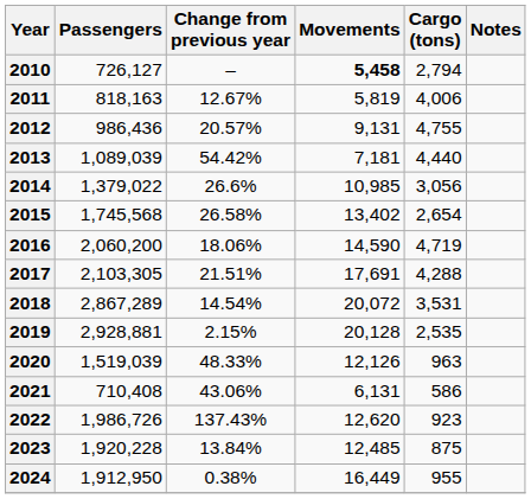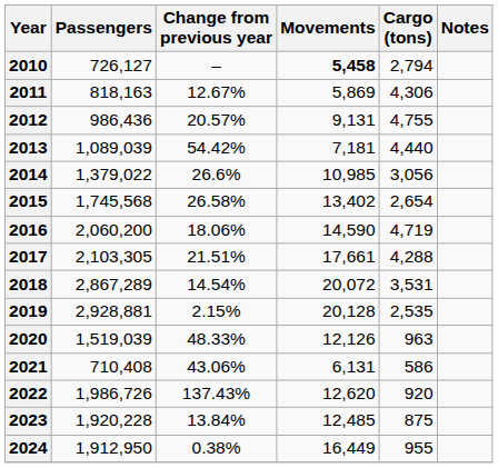 <table class="wikitable sortable" style="text-align:right;">
 <tr>
 <th scope="col">Year</th>
 <th scope="col">Passengers</th>
 <th scope="col">Change from<br>previous year</th>
 <th scope="col">Movements</th>
 <th scope="col">Cargo<br>(tons)</th>
 <th scope="col">Notes</th>
 </tr>
 <tr>
 <th scope="row">2010</th>
 <td>726,127</td>
 <td style="text-align:center;">–</td>
 <td><strong>5,458</strong></td>
 <td>2,794</td>
 <td style="text-align:left;"></td>
 </tr>
 <tr>
 <th scope="row">2011</th>
 <td>818,163</td>
 <td style="text-align:center;">12.67%</td>
-<td>5,819</td>
-<td>4,006</td>
+<td>5,869</td>
+<td>4,306</td>
 <td style="text-align:left;"></td>
 </tr>
 <tr>
 <th scope="row">2012</th>
 <td>986,436</td>
 <td style="text-align:center;">20.57%</td>
 <td>9,131</td>
 <td>4,755</td>
 <td style="text-align:left;"></td>
 </tr>
 <tr>
 <th scope="row">2013</th>
 <td>1,089,039</td>
 <td style="text-align:center;">54.42%</td>
 <td>7,181</td>
 <td>4,440</td>
 <td style="text-align:left;"></td>
 </tr>
 <tr>
 <th scope="row">2014</th>
 <td>1,379,022</td>
 <td style="text-align:center;">26.6%</td>
 <td>10,985</td>
 <td>3,056</td>
 <td style="text-align:left;"></td>
 </tr>
 <tr>
 <th scope="row">2015</th>
 <td>1,745,568</td>
 <td style="text-align:center;">26.58%</td>
 <td>13,402</td>
 <td>2,654</td>
 <td style="text-align:left;"></td>
 </tr>
 <tr>
 <th scope="row">2016</th>
 <td>2,060,200</td>
 <td style="text-align:center;">18.06%</td>
 <td>14,590</td>
 <td>4,719</td>
 <td style="text-align:left;"></td>
 </tr>
 <tr>
 <th scope="row">2017</th>
 <td>2,103,305</td>
 <td style="text-align:center;">21.51%</td>
-<td>17,691</td>
+<td>17,661</td>
 <td>4,288</td>
 <td style="text-align:left;"></td>
 </tr>
 <tr>
 <th scope="row">2018</th>
 <td>2,867,289</td>
 <td style="text-align:center;">14.54%</td>
 <td>20,072</td>
 <td>3,531</td>
 <td style="text-align:left;"></td>
 </tr>
 <tr>
 <th scope="row">2019</th>
 <td>2,928,881</td>
 <td style="text-align:center;">2.15%</td>
 <td>20,128</td>
 <td>2,535</td>
 <td style="text-align:left;"></td>
 </tr>
 <tr>
 <th scope="row">2020</th>
 <td>1,519,039</td>
 <td style="text-align:center;">48.33%</td>
 <td>12,126</td>
 <td>963</td>
 <td style="text-align:left;"></td>
 </tr>
 <tr>
 <th scope="row">2021</th>
 <td>710,408</td>
 <td style="text-align:center;">43.06%</td>
 <td>6,131</td>
 <td>586</td>
 <td style="text-align:left;"></td>
 </tr>
 <tr>
 <th scope="row">2022</th>
 <td>1,986,726</td>
 <td style="text-align:center;">137.43%</td>
 <td>12,620</td>
-<td>923</td>
+<td>920</td>
 <td style="text-align:left;"></td>
 </tr>
 <tr>
 <th scope="row">2023</th>
 <td>1,920,228</td>
 <td style="text-align:center;">13.84%</td>
 <td>12,485</td>
 <td>875</td>
 <td style="text-align:left;"></td>
 </tr>
 <tr>
 <th scope="row">2024</th>
 <td>1,912,950</td>
 <td style="text-align:center;">0.38%</td>
 <td>16,449</td>
 <td>955</td>
 <td style="text-align:left;"></td>
 </tr>
 <tr>
 </tr>
 </table>
